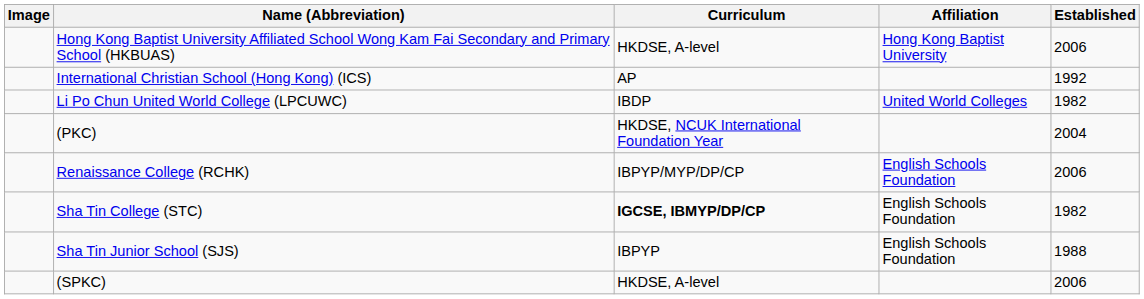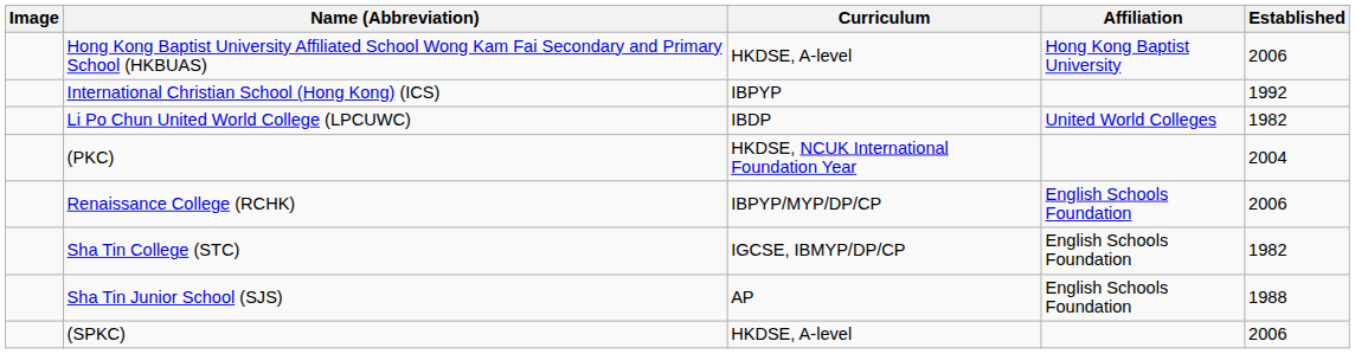 <table class="wikitable sortable">
 <tr>
 <th>Image</th>
 <th>Name (Abbreviation)</th>
 <th>Curriculum</th>
 <th>Affiliation</th>
 <th>Established</th>
 </tr>
 <tr>
 <td></td>
 <td><a href='#'>Hong Kong Baptist University Affiliated School Wong Kam Fai Secondary and Primary School</a> (HKBUAS)</td>
 <td>HKDSE, A-level</td>
 <td><a href='#'>Hong Kong Baptist University</a></td>
 <td>2006</td>
 </tr>
 <tr>
 <td></td>
 <td><a href='#'>International Christian School (Hong Kong)</a> (ICS)</td>
-<td>AP</td>
+<td>IBPYP</td>
 <td></td>
 <td>1992</td>
 </tr>
 <tr>
 <td></td>
 <td><a href='#'>Li Po Chun United World College</a> (LPCUWC)</td>
 <td>IBDP</td>
 <td><a href='#'>United World Colleges</a></td>
 <td>1982</td>
 </tr>
 <tr>
 <td></td>
 <td> (PKC)</td>
 <td>HKDSE, <a href='#'>NCUK International Foundation Year</a></td>
 <td></td>
 <td>2004</td>
 </tr>
 <tr>
 <td></td>
 <td><a href='#'>Renaissance College</a> (RCHK)</td>
 <td>IBPYP/MYP/DP/CP</td>
 <td><a href='#'>English Schools Foundation</a></td>
 <td>2006</td>
 </tr>
 <tr>
 <td></td>
 <td><a href='#'>Sha Tin College</a> (STC)</td>
-<td><strong>IGCSE, IBMYP/DP/CP</strong></td>
+<td>IGCSE, IBMYP/DP/CP</td>
 <td>English Schools Foundation</td>
 <td>1982</td>
 </tr>
 <tr>
 <td></td>
 <td><a href='#'>Sha Tin Junior School</a> (SJS)</td>
-<td>IBPYP</td>
+<td>AP</td>
 <td>English Schools Foundation</td>
 <td>1988</td>
 </tr>
 <tr>
 <td></td>
 <td> (SPKC)</td>
 <td>HKDSE, A-level</td>
 <td></td>
 <td>2006</td>
 </tr>
 </table>
